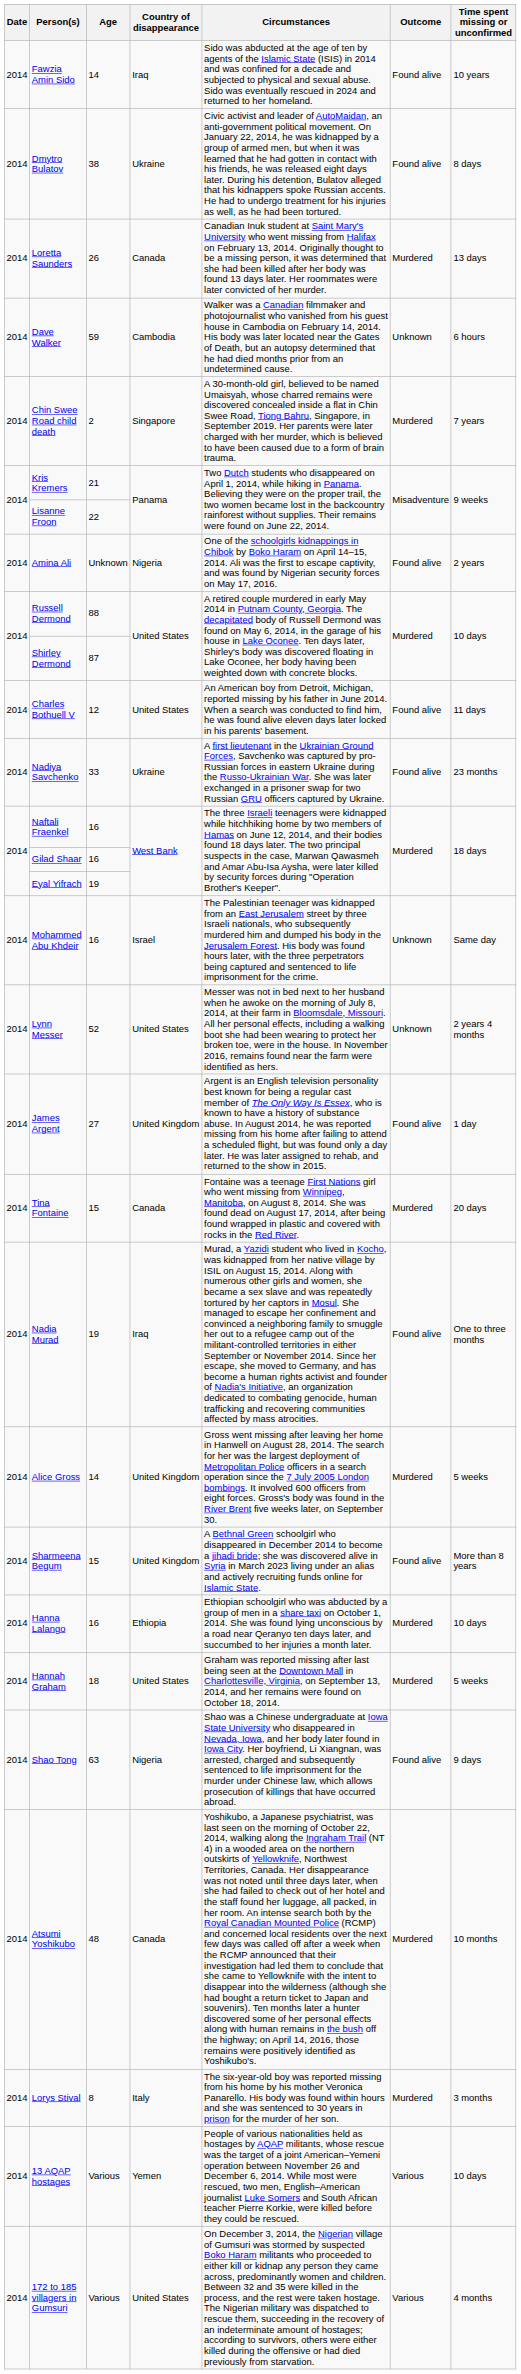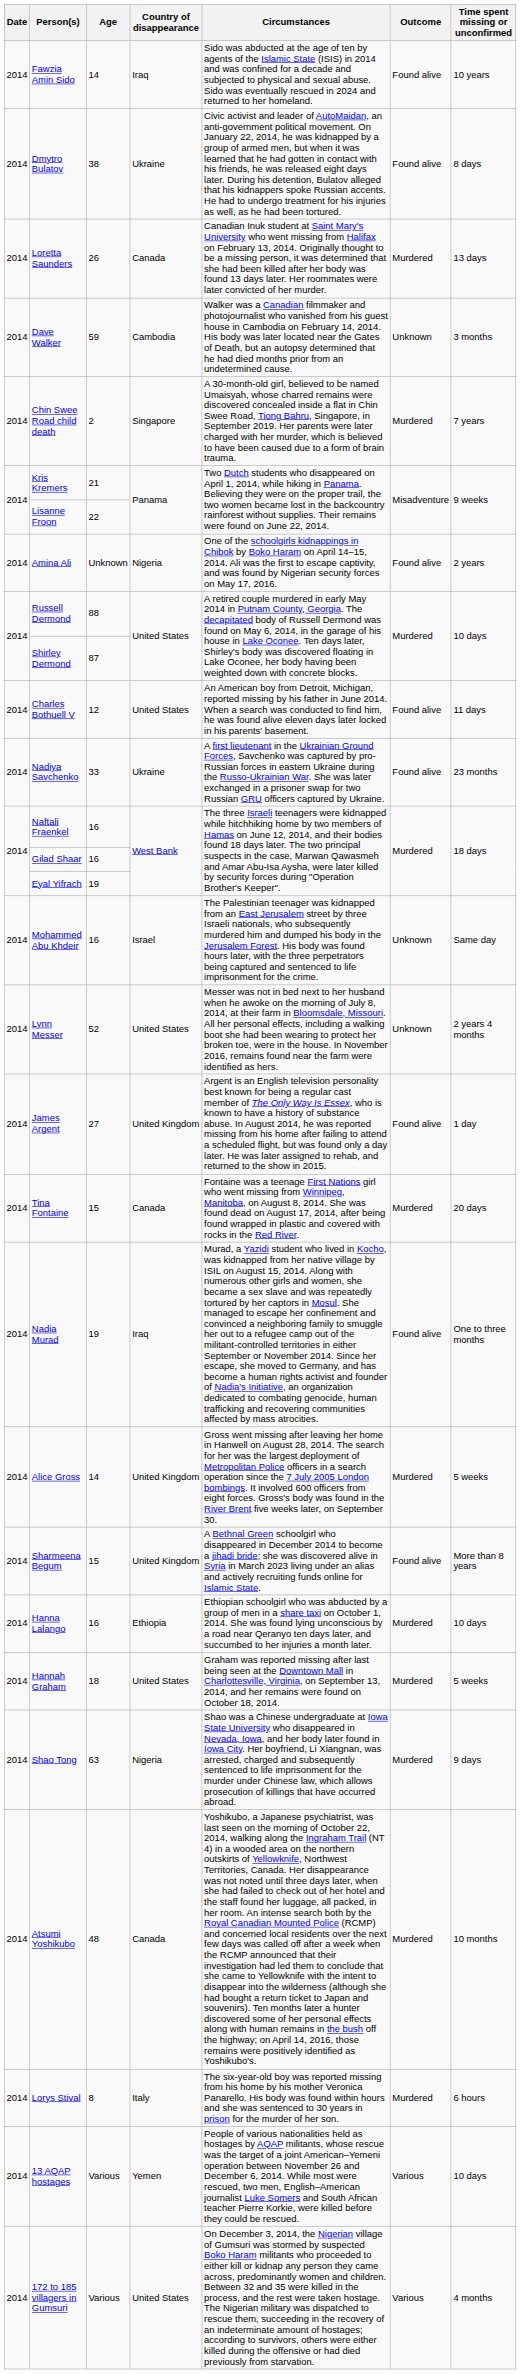 <table class="wikitable sortable zebra">
 <tr>
 <th data-sort-type="isoDate">Date</th>
 <th data-sort-type="text">Person(s)</th>
 <th data-sort-type="text">Age</th>
 <th>Country of disappearance</th>
 <th class="unsortable">Circumstances</th>
 <th data-sort-type="text">Outcome</th>
 <th>Time spent missing or unconfirmed</th>
 </tr>
 <tr>
 <td>2014</td>
 <td><a href='#'>Fawzia Amin Sido</a></td>
 <td>14</td>
 <td>Iraq</td>
 <td>Sido was abducted at the age of ten by agents of the <a href='#'>Islamic State</a> (ISIS) in 2014 and was confined for a decade and subjected to physical and sexual abuse. Sido was eventually rescued in 2024 and returned to her homeland.</td>
 <td>Found alive</td>
 <td>10 years</td>
 </tr>
 <tr>
 <td>2014</td>
 <td><a href='#'>Dmytro Bulatov</a></td>
 <td>38</td>
 <td>Ukraine</td>
 <td>Civic activist and leader of <a href='#'>AutoMaidan</a>, an anti-government political movement. On January 22, 2014, he was kidnapped by a group of armed men, but when it was learned that he had gotten in contact with his friends, he was released eight days later. During his detention, Bulatov alleged that his kidnappers spoke Russian accents. He had to undergo treatment for his injuries as well, as he had been tortured.</td>
 <td>Found alive</td>
 <td>8 days</td>
 </tr>
 <tr>
 <td>2014</td>
 <td><a href='#'>Loretta Saunders</a></td>
 <td>26</td>
 <td>Canada</td>
 <td>Canadian Inuk student at <a href='#'>Saint Mary's University</a> who went missing from <a href='#'>Halifax</a> on February 13, 2014. Originally thought to be a missing person, it was determined that she had been killed after her body was found 13 days later. Her roommates were later convicted of her murder.</td>
 <td>Murdered</td>
 <td>13 days</td>
 </tr>
 <tr>
 <td>2014</td>
 <td><a href='#'>Dave Walker</a></td>
 <td>59</td>
 <td>Cambodia</td>
 <td>Walker was a <a href='#'>Canadian</a> filmmaker and photojournalist who vanished from his guest house in Cambodia on February 14, 2014. His body was later located near the Gates of Death, but an autopsy determined that he had died months prior from an undetermined cause.</td>
 <td>Unknown</td>
-<td>6 hours</td>
+<td>3 months</td>
 </tr>
 <tr>
 <td data-sort-value="2010-03-01">2014</td>
 <td><a href='#'>Chin Swee Road child death</a></td>
 <td data-sort-value="007">2</td>
 <td>Singapore</td>
 <td>A 30-month-old girl, believed to be named Umaisyah, whose charred remains were discovered concealed inside a flat in Chin Swee Road, <a href='#'>Tiong Bahru</a>, Singapore, in September 2019. Her parents were later charged with her murder, which is believed to have been caused due to a form of brain trauma.</td>
 <td>Murdered</td>
 <td>7 years</td>
 </tr>
 <tr>
 <td rowspan="2" data-sort-value="2014-01-11">2014</td>
 <td><a href='#'>Kris Kremers</a></td>
 <td data-sort-value="021">21</td>
 <td rowspan="2">Panama</td>
 <td rowspan="2">Two <a href='#'>Dutch</a> students who disappeared on April 1, 2014, while hiking in <a href='#'>Panama</a>. Believing they were on the proper trail, the two women became lost in the backcountry rainforest without supplies. Their remains were found on June 22, 2014.</td>
 <td rowspan="2">Misadventure</td>
 <td rowspan="2">9 weeks</td>
 </tr>
 <tr>
 <td><a href='#'>Lisanne Froon</a></td>
 <td>22</td>
 </tr>
 <tr>
 <td>2014</td>
 <td><a href='#'>Amina Ali</a></td>
 <td>Unknown</td>
 <td>Nigeria</td>
 <td>One of the <a href='#'>schoolgirls kidnappings in Chibok</a> by <a href='#'>Boko Haram</a> on April 14–15, 2014. Ali was the first to escape captivity, and was found by Nigerian security forces on May 17, 2016.</td>
 <td>Found alive</td>
 <td>2 years</td>
 </tr>
 <tr>
 <td rowspan="2">2014</td>
 <td><a href='#'>Russell Dermond</a></td>
 <td>88</td>
 <td rowspan="2">United States</td>
 <td rowspan="2">A retired couple murdered in early May 2014 in <a href='#'>Putnam County, Georgia</a>. The <a href='#'>decapitated</a> body of Russell Dermond was found on May 6, 2014, in the garage of his house in <a href='#'>Lake Oconee</a>. Ten days later, Shirley's body was discovered floating in Lake Oconee, her body having been weighted down with concrete blocks.</td>
 <td rowspan="2">Murdered</td>
 <td rowspan="2">10 days</td>
 </tr>
 <tr>
 <td><a href='#'>Shirley Dermond</a></td>
 <td>87</td>
 </tr>
 <tr>
 <td data-sort-value="2014-06-16">2014</td>
 <td><a href='#'>Charles Bothuell V</a></td>
 <td data-sort-value="012">12</td>
 <td>United States</td>
 <td>An American boy from Detroit, Michigan, reported missing by his father in June 2014. When a search was conducted to find him, he was found alive eleven days later locked in his parents' basement.</td>
 <td>Found alive</td>
 <td>11 days</td>
 </tr>
 <tr>
 <td data-sort-value="2014-06-17">2014</td>
 <td><a href='#'>Nadiya Savchenko</a></td>
 <td>33</td>
 <td>Ukraine</td>
 <td>A <a href='#'>first lieutenant</a> in the <a href='#'>Ukrainian Ground Forces</a>, Savchenko was captured by pro-Russian forces in eastern Ukraine during the <a href='#'>Russo-Ukrainian War</a>. She was later exchanged in a prisoner swap for two Russian <a href='#'>GRU</a> officers captured by Ukraine.</td>
 <td>Found alive</td>
 <td>23 months</td>
 </tr>
 <tr>
 <td rowspan="3">2014</td>
 <td><a href='#'>Naftali Fraenkel</a></td>
 <td>16</td>
 <td rowspan="3"><a href='#'>West Bank</a></td>
 <td rowspan="3">The three <a href='#'>Israeli</a> teenagers were kidnapped while hitchhiking home by two members of <a href='#'>Hamas</a> on June 12, 2014, and their bodies found 18 days later. The two principal suspects in the case, Marwan Qawasmeh and Amar Abu-Isa Aysha, were later killed by security forces during "Operation Brother's Keeper".</td>
 <td rowspan="3">Murdered</td>
 <td rowspan="3">18 days</td>
 </tr>
 <tr>
 <td><a href='#'>Gilad Shaar</a></td>
 <td>16</td>
 </tr>
 <tr>
 <td><a href='#'>Eyal Yifrach</a></td>
 <td>19</td>
 </tr>
 <tr>
 <td>2014</td>
 <td><a href='#'>Mohammed Abu Khdeir</a></td>
 <td>16</td>
 <td>Israel</td>
 <td>The Palestinian teenager was kidnapped from an <a href='#'>East Jerusalem</a> street by three Israeli nationals, who subsequently murdered him and dumped his body in the <a href='#'>Jerusalem Forest</a>. His body was found hours later, with the three perpetrators being captured and sentenced to life imprisonment for the crime.</td>
 <td>Unknown</td>
 <td>Same day</td>
 </tr>
 <tr>
 <td data-sort-value="2014-07-08">2014</td>
 <td><a href='#'>Lynn Messer</a></td>
 <td data-sort-value="052">52</td>
 <td>United States</td>
 <td>Messer was not in bed next to her husband when he awoke on the morning of July 8, 2014, at their farm in <a href='#'>Bloomsdale, Missouri</a>. All her personal effects, including a walking boot she had been wearing to protect her broken toe, were in the house. In November 2016, remains found near the farm were identified as hers.</td>
 <td>Unknown</td>
 <td>2 years 4 months</td>
 </tr>
 <tr>
 <td>2014</td>
 <td><a href='#'>James Argent</a></td>
 <td>27</td>
 <td>United Kingdom</td>
 <td>Argent is an English television personality best known for being a regular cast member of <em><a href='#'>The Only Way Is Essex</a></em>, who is known to have a history of substance abuse. In August 2014, he was reported missing from his home after failing to attend a scheduled flight, but was found only a day later. He was later assigned to rehab, and returned to the show in 2015.</td>
 <td>Found alive</td>
 <td>1 day</td>
 </tr>
 <tr>
 <td>2014</td>
 <td><a href='#'>Tina Fontaine</a></td>
 <td>15</td>
 <td>Canada</td>
 <td>Fontaine was a teenage <a href='#'>First Nations</a> girl who went missing from <a href='#'>Winnipeg</a>, <a href='#'>Manitoba</a>, on August 8, 2014. She was found dead on August 17, 2014, after being found wrapped in plastic and covered with rocks in the <a href='#'>Red River</a>.</td>
 <td>Murdered</td>
 <td>20 days</td>
 </tr>
 <tr>
 <td>2014</td>
 <td><a href='#'>Nadia Murad</a></td>
 <td>19</td>
 <td>Iraq</td>
 <td>Murad, a <a href='#'>Yazidi</a> student who lived in <a href='#'>Kocho</a>, was kidnapped from her native village by ISIL on August 15, 2014. Along with numerous other girls and women, she became a sex slave and was repeatedly tortured by her captors in <a href='#'>Mosul</a>. She managed to escape her confinement and convinced a neighboring family to smuggle her out to a refugee camp out of the militant-controlled territories in either September or November 2014. Since her escape, she moved to Germany, and has become a human rights activist and founder of <a href='#'>Nadia's Initiative</a>, an organization dedicated to combating genocide, human trafficking and recovering communities affected by mass atrocities.</td>
 <td>Found alive</td>
 <td>One to three months</td>
 </tr>
 <tr>
 <td data-sort-value="2014-08-28">2014</td>
 <td><a href='#'>Alice Gross</a></td>
 <td>14</td>
 <td>United Kingdom</td>
 <td>Gross went missing after leaving her home in Hanwell on August 28, 2014. The search for her was the largest deployment of <a href='#'>Metropolitan Police</a> officers in a search operation since the <a href='#'>7 July 2005 London bombings</a>. It involved 600 officers from eight forces. Gross's body was found in the <a href='#'>River Brent</a> five weeks later, on September 30.</td>
 <td>Murdered</td>
 <td>5 weeks</td>
 </tr>
 <tr>
 <td>2014</td>
 <td><a href='#'>Sharmeena Begum</a></td>
 <td>15</td>
 <td>United Kingdom</td>
 <td>A <a href='#'>Bethnal Green</a> schoolgirl who disappeared in December 2014 to become a <a href='#'>jihadi bride</a>; she was discovered alive in <a href='#'>Syria</a> in March 2023 living under an alias and actively recruiting funds online for <a href='#'>Islamic State</a>.</td>
 <td>Found alive</td>
 <td>More than 8 years</td>
 </tr>
 <tr>
 <td>2014</td>
 <td><a href='#'>Hanna Lalango</a></td>
 <td>16</td>
 <td>Ethiopia</td>
 <td>Ethiopian schoolgirl who was abducted by a group of men in a <a href='#'>share taxi</a> on October 1, 2014. She was found lying unconscious by a road near Qeranyo ten days later, and succumbed to her injuries a month later.</td>
 <td>Murdered</td>
 <td>10 days</td>
 </tr>
 <tr>
 <td data-sort-value="2014-09-13">2014</td>
 <td><a href='#'>Hannah Graham</a></td>
 <td data-sort-value="018">18</td>
 <td>United States</td>
 <td>Graham was reported missing after last being seen at the <a href='#'>Downtown Mall</a> in <a href='#'>Charlottesville, Virginia</a>, on September 13, 2014, and her remains were found on October 18, 2014.</td>
 <td>Murdered</td>
 <td>5 weeks</td>
 </tr>
 <tr>
 <td>2014</td>
 <td><a href='#'>Shao Tong</a></td>
 <td>63</td>
 <td>Nigeria</td>
 <td>Shao was a Chinese undergraduate at <a href='#'>Iowa State University</a> who disappeared in <a href='#'>Nevada, Iowa</a>, and her body later found in <a href='#'>Iowa City</a>. Her boyfriend, Li Xiangnan, was arrested, charged and subsequently sentenced to life imprisonment for the murder under Chinese law, which allows prosecution of killings that have occurred abroad.</td>
-<td>Found alive</td>
+<td>Murdered</td>
 <td>9 days</td>
 </tr>
 <tr>
 <td data-sort-value="2014-10-22">2014</td>
 <td><a href='#'>Atsumi Yoshikubo</a></td>
 <td data-sort-value="045">48</td>
 <td>Canada</td>
 <td>Yoshikubo, a Japanese psychiatrist, was last seen on the morning of October 22, 2014, walking along the <a href='#'>Ingraham Trail</a> (NT 4) in a wooded area on the northern outskirts of <a href='#'>Yellowknife</a>, Northwest Territories, Canada. Her disappearance was not noted until three days later, when she had failed to check out of her hotel and the staff found her luggage, all packed, in her room. An intense search both by the <a href='#'>Royal Canadian Mounted Police</a> (RCMP) and concerned local residents over the next few days was called off after a week when the RCMP announced that their investigation had led them to conclude that she came to Yellowknife with the intent to disappear into the wilderness (although she had bought a return ticket to Japan and souvenirs). Ten months later a hunter discovered some of her personal effects along with human remains in <a href='#'>the bush</a> off the highway; on April 14, 2016, those remains were positively identified as Yoshikubo's.</td>
 <td>Murdered</td>
 <td>10 months</td>
 </tr>
 <tr>
 <td>2014</td>
 <td><a href='#'>Lorys Stival</a></td>
 <td>8</td>
 <td>Italy</td>
 <td>The six-year-old boy was reported missing from his home by his mother Veronica Panarello. His body was found within hours and she was sentenced to 30 years in <a href='#'>prison</a> for the murder of her son.</td>
 <td>Murdered</td>
-<td>3 months</td>
+<td>6 hours</td>
 </tr>
 <tr>
 <td>2014</td>
 <td><a href='#'>13 AQAP hostages</a></td>
 <td>Various</td>
 <td>Yemen</td>
 <td>People of various nationalities held as hostages by <a href='#'>AQAP</a> militants, whose rescue was the target of a joint American–Yemeni operation between November 26 and December 6, 2014. While most were rescued, two men, English–American journalist <a href='#'>Luke Somers</a> and South African teacher Pierre Korkie, were killed before they could be rescued.</td>
 <td>Various</td>
 <td>10 days</td>
 </tr>
 <tr>
 <td>2014</td>
 <td><a href='#'>172 to 185 villagers in Gumsuri</a></td>
 <td>Various</td>
 <td>United States</td>
 <td>On December 3, 2014, the <a href='#'>Nigerian</a> village of Gumsuri was stormed by suspected <a href='#'>Boko Haram</a> militants who proceeded to either kill or kidnap any person they came across, predominantly women and children. Between 32 and 35 were killed in the process, and the rest were taken hostage. The Nigerian military was dispatched to rescue them, succeeding in the recovery of an indeterminate amount of hostages; according to survivors, others were either killed during the offensive or had died previously from starvation.</td>
 <td>Various</td>
 <td>4 months</td>
 </tr>
 </table>
